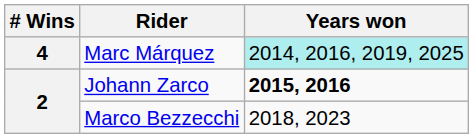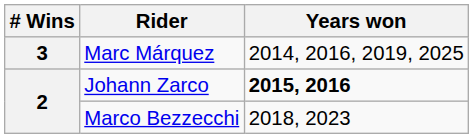 <table class="wikitable" style="font-size: 95%;">
 <tr>
 <th># Wins</th>
 <th>Rider</th>
 <th>Years won</th>
 </tr>
 <tr>
-<th>4</th>
+<th>3</th>
 <td> <a href='#'>Marc Márquez</a></td>
-<td style="background: paleturquoise;">2014, 2016, 2019, 2025</td>
+<td>2014, 2016, 2019, 2025</td>
 </tr>
 <tr>
 <th rowspan=2>2</th>
 <td> <a href='#'>Johann Zarco</a></td>
 <td><strong>2015, 2016</strong></td>
 </tr>
 <tr>
 <td> <a href='#'>Marco Bezzecchi</a></td>
 <td>2018, 2023</td>
 </tr>
 </table>
